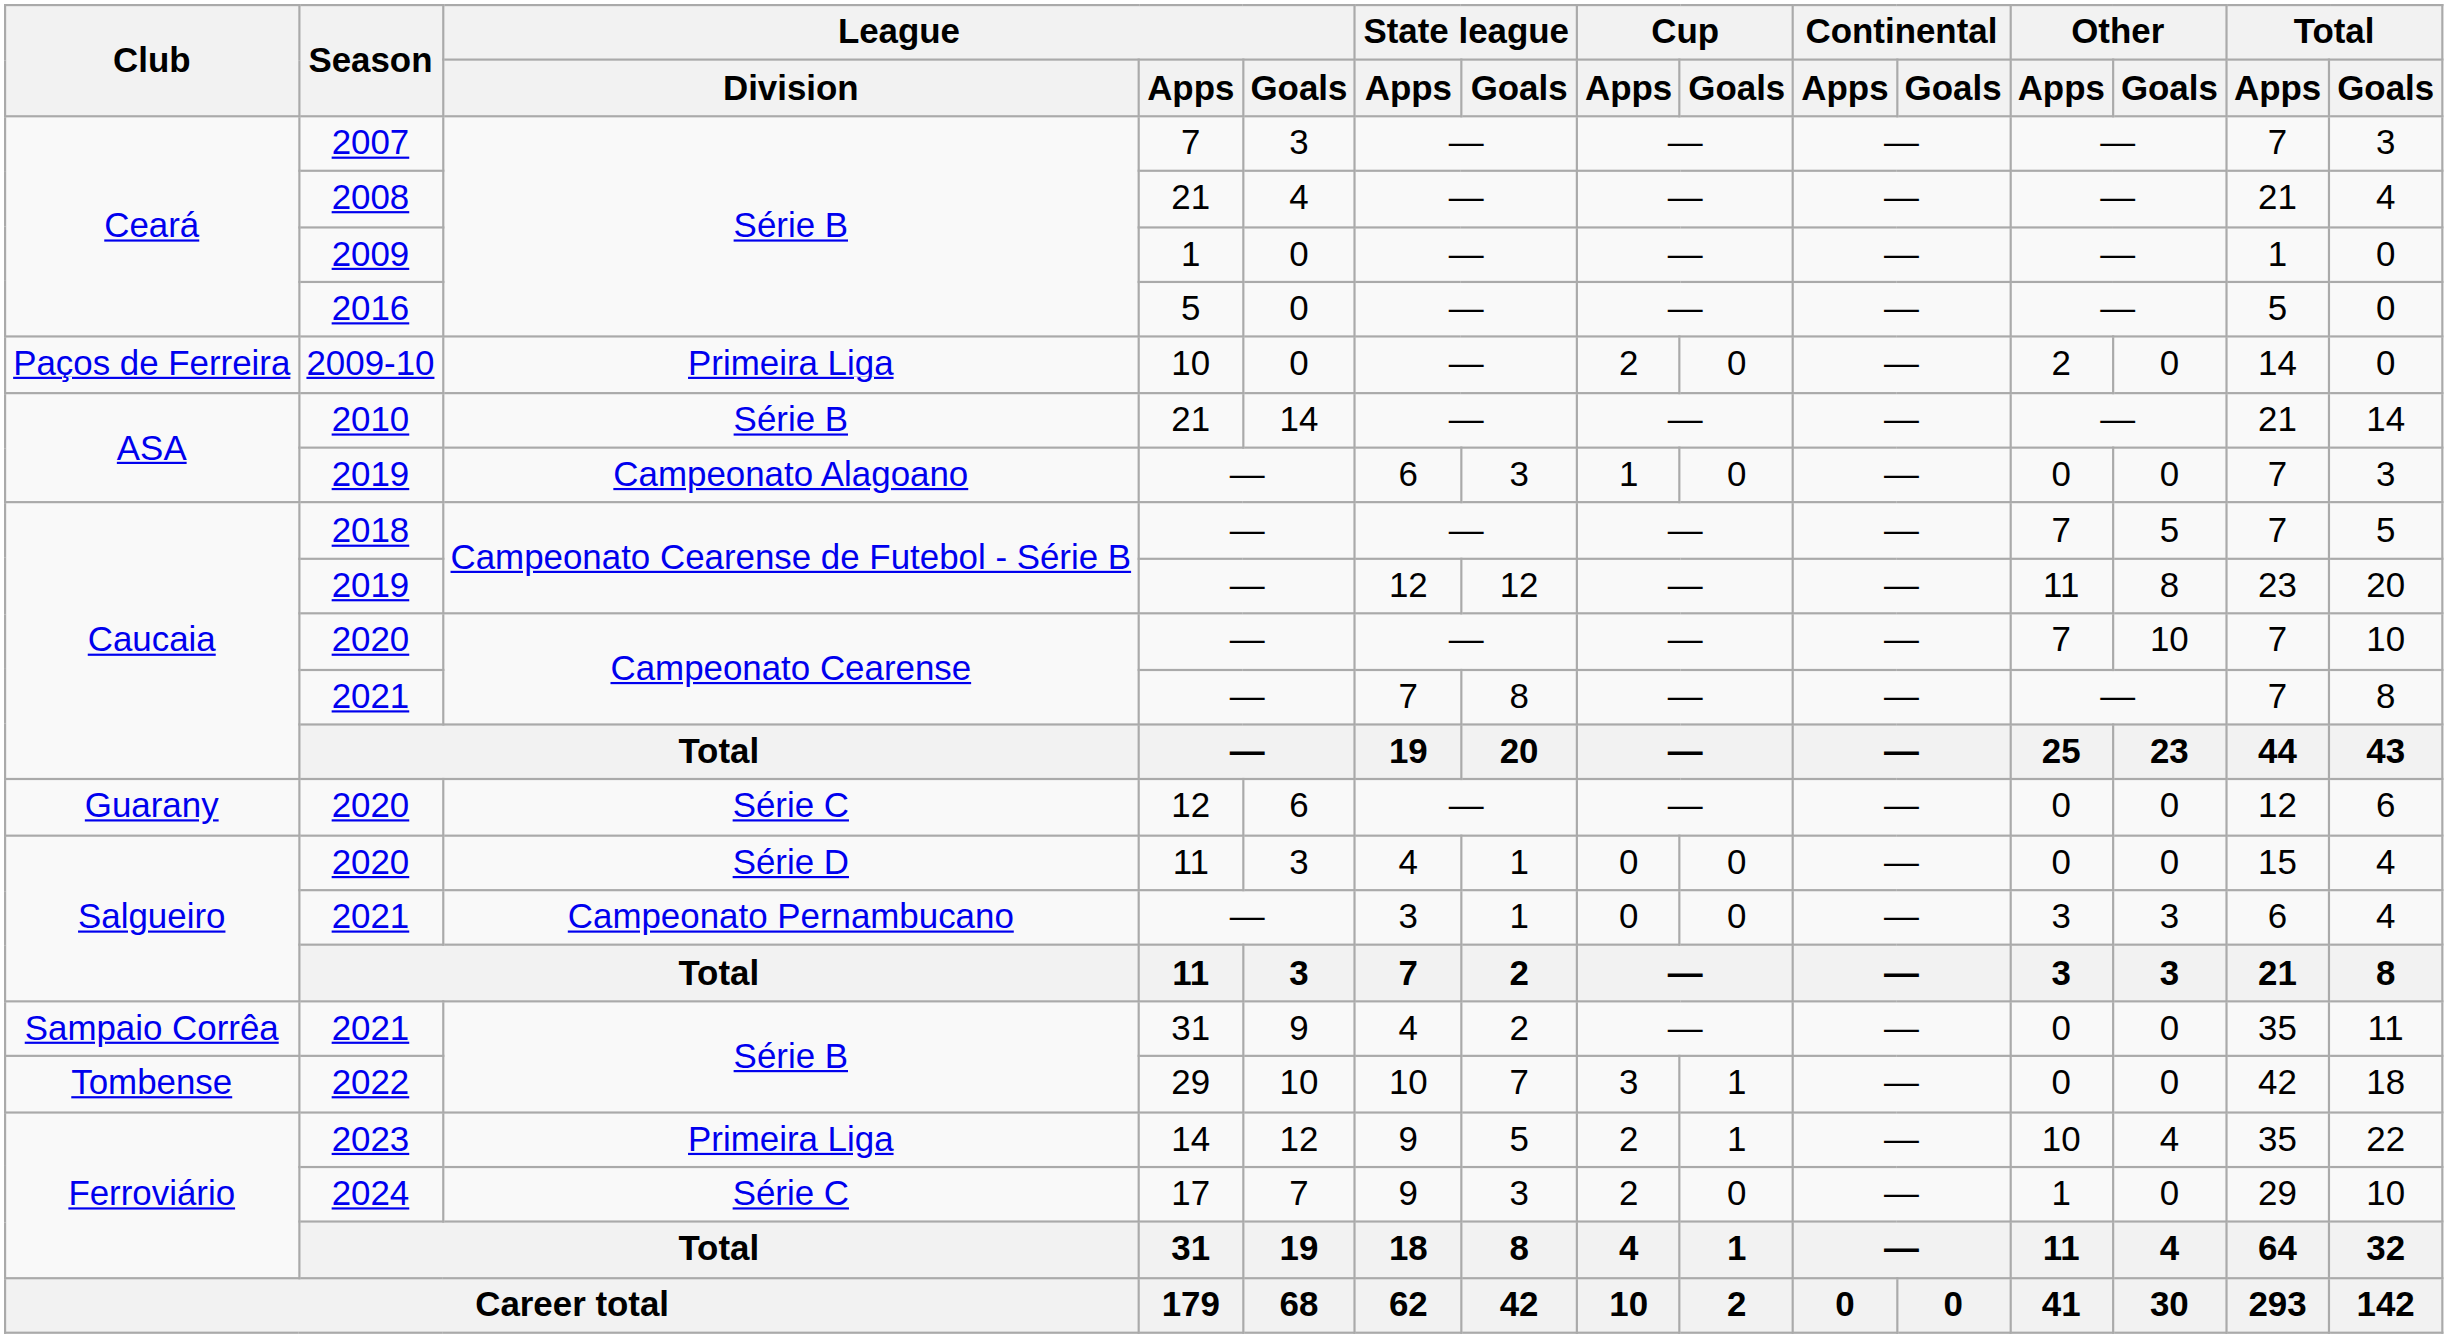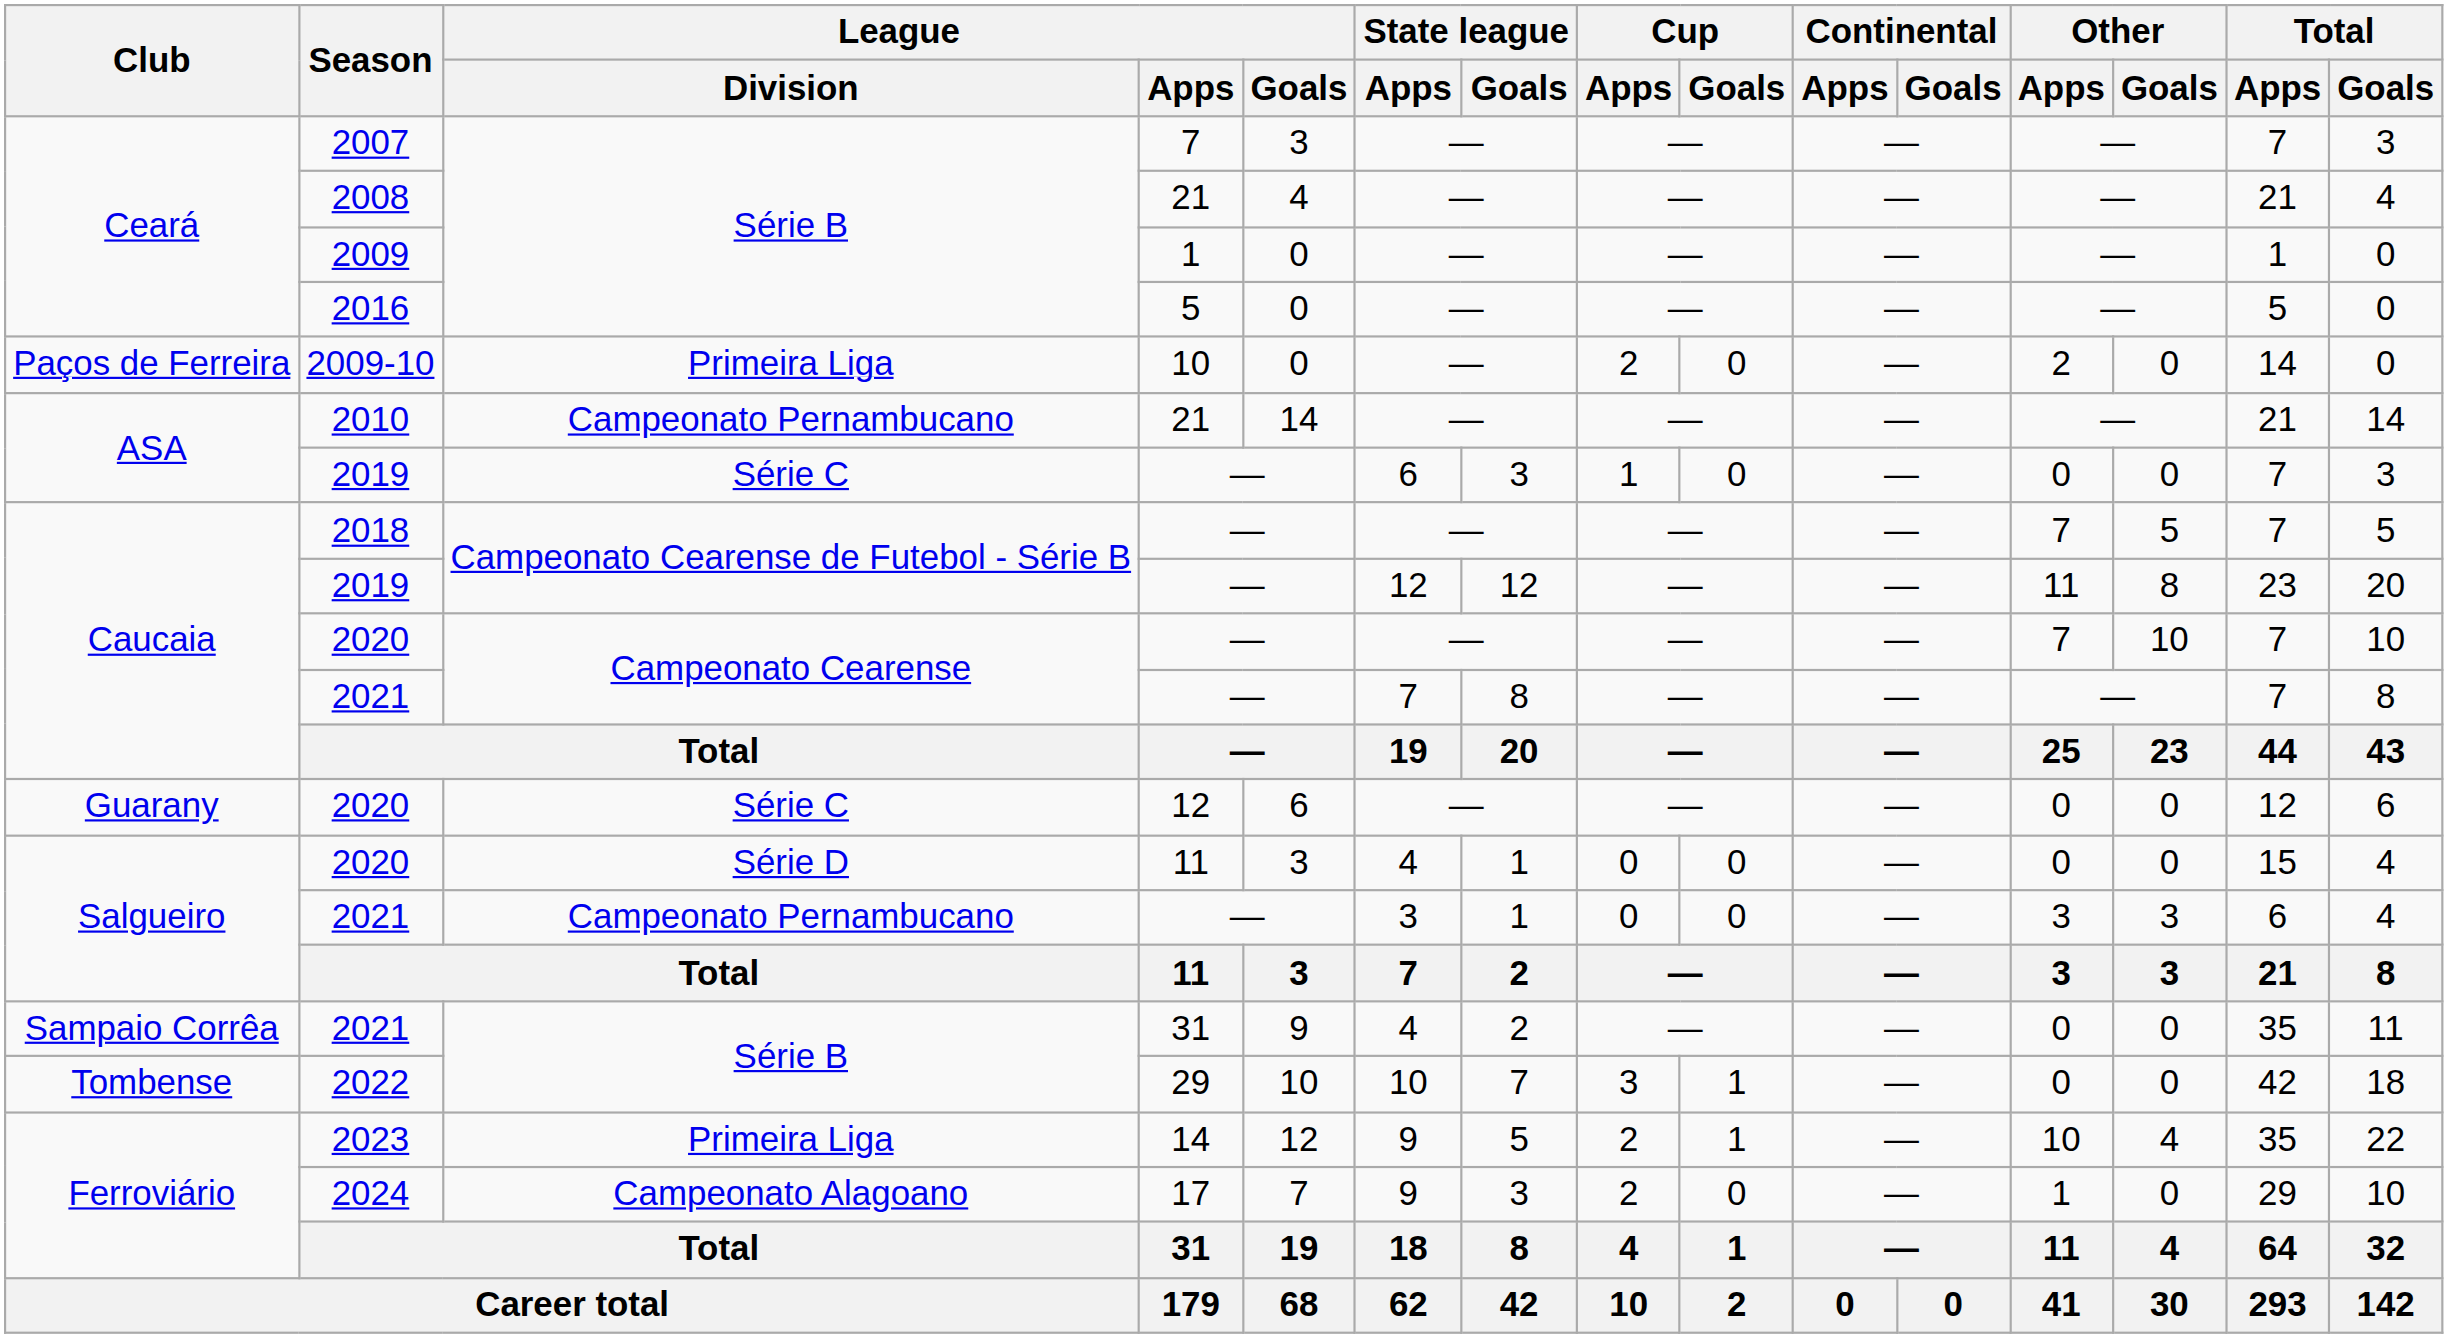 <table class="wikitable" style="text-align: center;">
 <tr>
 <th rowspan="2">Club</th>
 <th rowspan="2">Season</th>
 <th colspan="3">League</th>
 <th colspan="2">State league</th>
 <th colspan="2">Cup</th>
 <th colspan="2">Continental</th>
 <th colspan="2">Other</th>
 <th colspan="2">Total</th>
 </tr>
 <tr>
 <th>Division</th>
 <th>Apps</th>
 <th>Goals</th>
 <th>Apps</th>
 <th>Goals</th>
 <th>Apps</th>
 <th>Goals</th>
 <th>Apps</th>
 <th>Goals</th>
 <th>Apps</th>
 <th>Goals</th>
 <th>Apps</th>
 <th>Goals</th>
 </tr>
 <tr>
 <td rowspan="4"><a href='#'>Ceará</a></td>
 <td><a href='#'>2007</a></td>
 <td rowspan="4"><a href='#'>Série B</a></td>
 <td>7</td>
 <td>3</td>
 <td colspan="2">—</td>
 <td colspan="2">—</td>
 <td colspan="2">—</td>
 <td colspan="2">—</td>
 <td>7</td>
 <td>3</td>
 </tr>
 <tr>
 <td><a href='#'>2008</a></td>
 <td>21</td>
 <td>4</td>
 <td colspan="2">—</td>
 <td colspan="2">—</td>
 <td colspan="2">—</td>
 <td colspan="2">—</td>
 <td>21</td>
 <td>4</td>
 </tr>
 <tr>
 <td><a href='#'>2009</a></td>
 <td>1</td>
 <td>0</td>
 <td colspan="2">—</td>
 <td colspan="2">—</td>
 <td colspan="2">—</td>
 <td colspan="2">—</td>
 <td>1</td>
 <td>0</td>
 </tr>
 <tr>
 <td><a href='#'>2016</a></td>
 <td>5</td>
 <td>0</td>
 <td colspan="2">—</td>
 <td colspan="2">—</td>
 <td colspan="2">—</td>
 <td colspan="2">—</td>
 <td>5</td>
 <td>0</td>
 </tr>
 <tr>
 <td><a href='#'>Paços de Ferreira</a></td>
 <td><a href='#'>2009-10</a></td>
 <td><a href='#'>Primeira Liga</a></td>
 <td>10</td>
 <td>0</td>
 <td colspan="2">—</td>
 <td>2</td>
 <td>0</td>
 <td colspan="2">—</td>
 <td>2</td>
 <td>0</td>
 <td>14</td>
 <td>0</td>
 </tr>
 <tr>
 <td rowspan="2"><a href='#'>ASA</a></td>
 <td><a href='#'>2010</a></td>
-<td><a href='#'>Série B</a></td>
+<td><a href='#'>Campeonato Pernambucano</a></td>
 <td>21</td>
 <td>14</td>
 <td colspan="2">—</td>
 <td colspan="2">—</td>
 <td colspan="2">—</td>
 <td colspan="2">—</td>
 <td>21</td>
 <td>14</td>
 </tr>
 <tr>
 <td><a href='#'>2019</a></td>
-<td><a href='#'>Campeonato Alagoano</a></td>
+<td><a href='#'>Série C</a></td>
 <td colspan="2">—</td>
 <td>6</td>
 <td>3</td>
 <td>1</td>
 <td>0</td>
 <td colspan="2">—</td>
 <td>0</td>
 <td>0</td>
 <td>7</td>
 <td>3</td>
 </tr>
 <tr>
 <td rowspan="5" valign="center"><a href='#'>Caucaia</a></td>
 <td><a href='#'>2018</a></td>
 <td rowspan="2"><a href='#'>Campeonato Cearense de Futebol - Série B</a></td>
 <td colspan="2">—</td>
 <td colspan="2">—</td>
 <td colspan="2">—</td>
 <td colspan="2">—</td>
 <td>7</td>
 <td>5</td>
 <td>7</td>
 <td>5</td>
 </tr>
 <tr>
 <td><a href='#'>2019</a></td>
 <td colspan="2">—</td>
 <td>12</td>
 <td>12</td>
 <td colspan="2">—</td>
 <td colspan="2">—</td>
 <td>11</td>
 <td>8</td>
 <td>23</td>
 <td>20</td>
 </tr>
 <tr>
 <td><a href='#'>2020</a></td>
 <td rowspan="2"><a href='#'>Campeonato Cearense</a></td>
 <td colspan="2">—</td>
 <td colspan="2">—</td>
 <td colspan="2">—</td>
 <td colspan="2">—</td>
 <td>7</td>
 <td>10</td>
 <td>7</td>
 <td>10</td>
 </tr>
 <tr>
 <td><a href='#'>2021</a></td>
 <td colspan="2">—</td>
 <td>7</td>
 <td>8</td>
 <td colspan="2">—</td>
 <td colspan="2">—</td>
 <td colspan="2">—</td>
 <td>7</td>
 <td>8</td>
 </tr>
 <tr>
 <th colspan="2">Total</th>
 <th colspan="2">—</th>
 <th>19</th>
 <th>20</th>
 <th colspan="2">—</th>
 <th colspan="2">—</th>
 <th>25</th>
 <th>23</th>
 <th>44</th>
 <th>43</th>
 </tr>
 <tr>
 <td><a href='#'>Guarany</a></td>
 <td><a href='#'>2020</a></td>
 <td><a href='#'>Série C</a></td>
 <td>12</td>
 <td>6</td>
 <td colspan="2">—</td>
 <td colspan="2">—</td>
 <td colspan="2">—</td>
 <td>0</td>
 <td>0</td>
 <td>12</td>
 <td>6</td>
 </tr>
 <tr>
 <td rowspan="3" valign="center"><a href='#'>Salgueiro</a></td>
 <td><a href='#'>2020</a></td>
 <td><a href='#'>Série D</a></td>
 <td>11</td>
 <td>3</td>
 <td>4</td>
 <td>1</td>
 <td>0</td>
 <td>0</td>
 <td colspan="2">—</td>
 <td>0</td>
 <td>0</td>
 <td>15</td>
 <td>4</td>
 </tr>
 <tr>
 <td><a href='#'>2021</a></td>
 <td><a href='#'>Campeonato Pernambucano</a></td>
 <td colspan="2">—</td>
 <td>3</td>
 <td>1</td>
 <td>0</td>
 <td>0</td>
 <td colspan="2">—</td>
 <td>3</td>
 <td>3</td>
 <td>6</td>
 <td>4</td>
 </tr>
 <tr>
 <th colspan="2">Total</th>
 <th>11</th>
 <th>3</th>
 <th>7</th>
 <th>2</th>
 <th colspan="2">—</th>
 <th colspan="2">—</th>
 <th>3</th>
 <th>3</th>
 <th>21</th>
 <th>8</th>
 </tr>
 <tr>
 <td><a href='#'>Sampaio Corrêa</a></td>
 <td><a href='#'>2021</a></td>
 <td rowspan="2"><a href='#'>Série B</a></td>
 <td>31</td>
 <td>9</td>
 <td>4</td>
 <td>2</td>
 <td colspan="2">—</td>
 <td colspan="2">—</td>
 <td>0</td>
 <td>0</td>
 <td>35</td>
 <td>11</td>
 </tr>
 <tr>
 <td><a href='#'>Tombense</a></td>
 <td><a href='#'>2022</a></td>
 <td>29</td>
 <td>10</td>
 <td>10</td>
 <td>7</td>
 <td>3</td>
 <td>1</td>
 <td colspan="2">—</td>
 <td>0</td>
 <td>0</td>
 <td>42</td>
 <td>18</td>
 </tr>
 <tr>
 <td rowspan="3" valign="center"><a href='#'>Ferroviário</a></td>
 <td><a href='#'>2023</a></td>
 <td><a href='#'>Primeira Liga</a></td>
 <td>14</td>
 <td>12</td>
 <td>9</td>
 <td>5</td>
 <td>2</td>
 <td>1</td>
 <td colspan="2">—</td>
 <td>10</td>
 <td>4</td>
 <td>35</td>
 <td>22</td>
 </tr>
 <tr>
 <td><a href='#'>2024</a></td>
-<td><a href='#'>Série C</a></td>
+<td><a href='#'>Campeonato Alagoano</a></td>
 <td>17</td>
 <td>7</td>
 <td>9</td>
 <td>3</td>
 <td>2</td>
 <td>0</td>
 <td colspan="2">—</td>
 <td>1</td>
 <td>0</td>
 <td>29</td>
 <td>10</td>
 </tr>
 <tr>
 <th colspan="2">Total</th>
 <th>31</th>
 <th>19</th>
 <th>18</th>
 <th>8</th>
 <th>4</th>
 <th>1</th>
 <th colspan="2">—</th>
 <th>11</th>
 <th>4</th>
 <th>64</th>
 <th>32</th>
 </tr>
 <tr>
 <th colspan="3"><strong>Career total</strong></th>
 <th>179</th>
 <th>68</th>
 <th>62</th>
 <th>42</th>
 <th>10</th>
 <th>2</th>
 <th>0</th>
 <th>0</th>
 <th>41</th>
 <th>30</th>
 <th>293</th>
 <th>142</th>
 </tr>
 </table>
